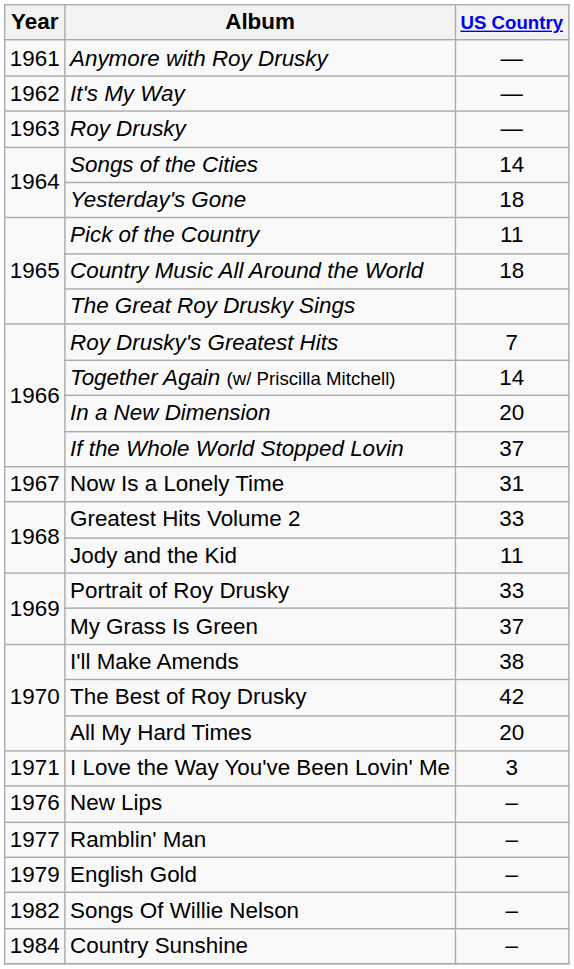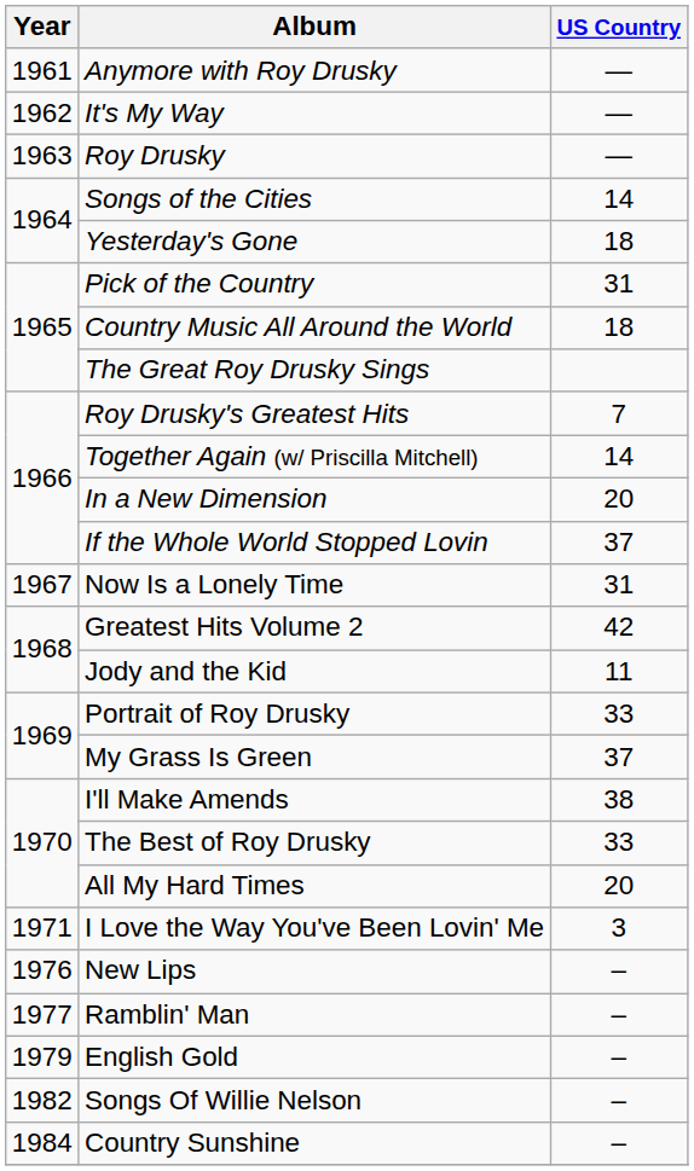 <table class="wikitable">
 <tr>
 <th>Year</th>
 <th>Album</th>
 <th><small><a href='#'>US Country</a></small></th>
 </tr>
 <tr>
 <td>1961</td>
 <td><em>Anymore with Roy Drusky</em></td>
 <td align="center">—</td>
 </tr>
 <tr>
 <td>1962</td>
 <td><em>It's My Way</em></td>
 <td align="center">—</td>
 </tr>
 <tr>
 <td>1963</td>
 <td><em>Roy Drusky</em></td>
 <td align="center">—</td>
 </tr>
 <tr>
 <td rowspan="2">1964</td>
 <td><em>Songs of the Cities</em></td>
 <td align="center">14</td>
 </tr>
 <tr>
 <td><em>Yesterday's Gone</em></td>
 <td align="center">18</td>
 </tr>
 <tr>
 <td rowspan="3">1965</td>
 <td><em>Pick of the Country</em></td>
-<td align="center">11</td>
+<td align="center">31</td>
 </tr>
 <tr>
 <td><em>Country Music All Around the World</em></td>
 <td align="center">18</td>
 </tr>
 <tr>
 <td><em>The Great Roy Drusky Sings</em></td>
 <td align="center"></td>
 </tr>
 <tr>
 <td rowspan="4">1966</td>
 <td><em>Roy Drusky's Greatest Hits</em></td>
 <td align="center">7</td>
 </tr>
 <tr>
 <td><em>Together Again</em> <small>(w/ Priscilla Mitchell)</small></td>
 <td align="center">14</td>
 </tr>
 <tr>
 <td><em>In a New Dimension</em></td>
 <td align="center">20</td>
 </tr>
 <tr>
 <td><em>If the Whole World Stopped Lovin<strong></td>
 <td align="center">37</td>
 </tr>
 <tr>
 <td>1967</td>
 <td></em>Now Is a Lonely Time<em></td>
 <td align="center">31</td>
 </tr>
 <tr>
 <td rowspan="2">1968</td>
 <td></em>Greatest Hits Volume 2<em></td>
-<td align="center">33</td>
+<td align="center">42</td>
 </tr>
 <tr>
 <td></em>Jody and the Kid<em></td>
 <td align="center">11</td>
 </tr>
 <tr>
 <td rowspan="2">1969</td>
 <td></em>Portrait of Roy Drusky<em></td>
 <td align="center">33</td>
 </tr>
 <tr>
 <td></em>My Grass Is Green<em></td>
 <td align="center">37</td>
 </tr>
 <tr>
 <td rowspan="3">1970</td>
 <td></em>I'll Make Amends<em></td>
 <td align="center">38</td>
 </tr>
 <tr>
 <td></em>The Best of Roy Drusky<em></td>
-<td align="center">42</td>
+<td align="center">33</td>
 </tr>
 <tr>
 <td></em>All My Hard Times<em></td>
 <td align="center">20</td>
 </tr>
 <tr>
 <td>1971</td>
 <td></em>I Love the Way You've Been Lovin' Me<em></td>
 <td align="center">3</td>
 </tr>
 <tr>
 <td>1976</td>
 <td></em>New Lips<em></td>
 <td align="center">–</td>
 </tr>
 <tr>
 <td>1977</td>
 <td></em>Ramblin' Man<em></td>
 <td align="center">–</td>
 </tr>
 <tr>
 <td>1979</td>
 <td></em>English Gold<em></td>
 <td align="center">–</td>
 </tr>
 <tr>
 <td>1982</td>
 <td></em>Songs Of Willie Nelson<em></td>
 <td align="center">–</td>
 </tr>
 <tr>
 <td>1984</td>
 <td></em>Country Sunshine<em></td>
 <td align="center">–</td>
 </tr>
 <tr>
 </tr>
 </table>
